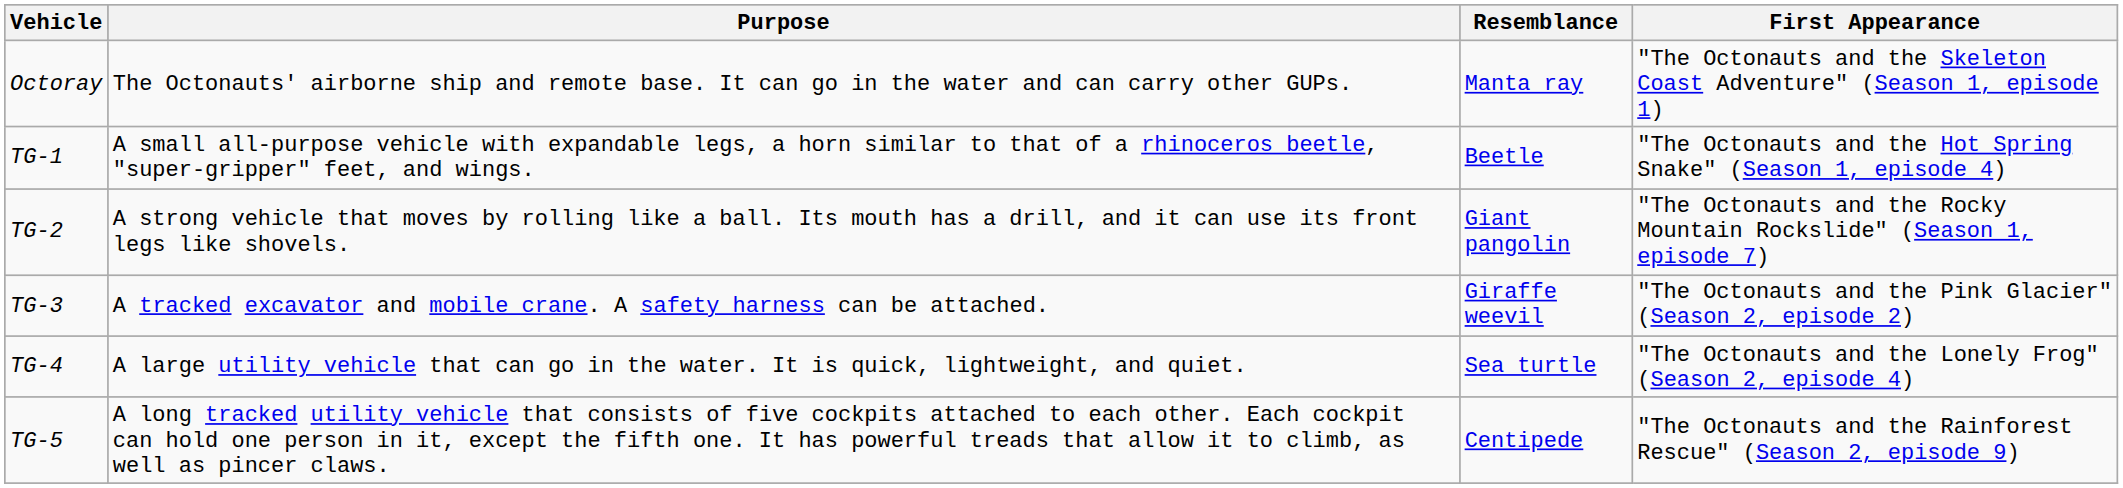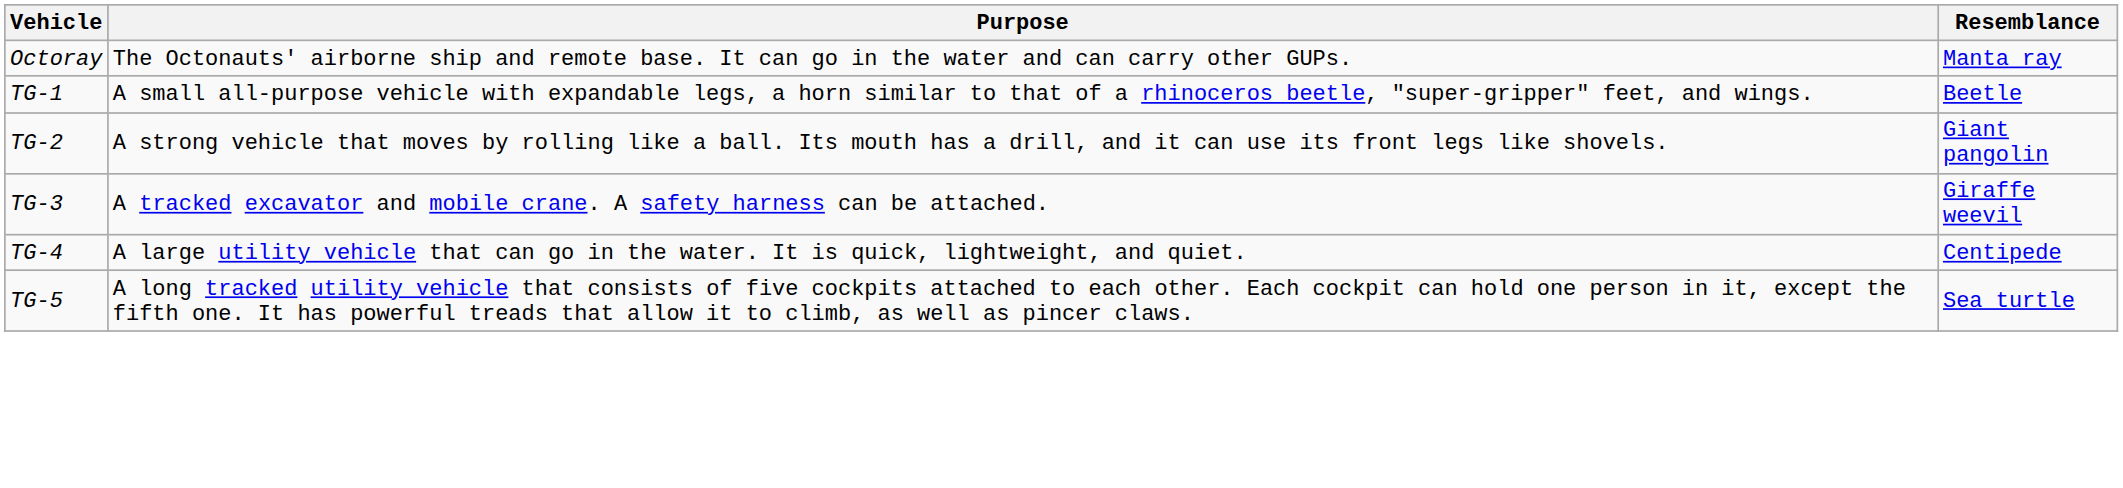 <table class="wikitable">
 <tr>
 <th>Vehicle</th>
 <th>Purpose</th>
 <th>Resemblance</th>
-<th>First Appearance</th>
 </tr>
 <tr>
 <td><em>Octoray</em></td>
 <td>The Octonauts' airborne ship and remote base. It can go in the water and can carry other GUPs.</td>
 <td><a href='#'>Manta ray</a></td>
-<td>"The Octonauts and the <a href='#'>Skeleton Coast</a> Adventure" (<a href='#'>Season 1, episode 1</a>)</td>
 </tr>
 <tr>
 <td><em>TG-1</em></td>
 <td>A small all-purpose vehicle with expandable legs, a horn similar to that of a <a href='#'>rhinoceros beetle</a>, "super-gripper" feet, and wings.</td>
 <td><a href='#'>Beetle</a></td>
-<td>"The Octonauts and the <a href='#'>Hot Spring</a> Snake" (<a href='#'>Season 1, episode 4</a>)</td>
 </tr>
 <tr>
 <td><em>TG-2</em></td>
 <td>A strong vehicle that moves by rolling like a ball. Its mouth has a drill, and it can use its front legs like shovels.</td>
 <td><a href='#'>Giant pangolin</a></td>
-<td>"The Octonauts and the Rocky Mountain Rockslide" (<a href='#'>Season 1, episode 7</a>)</td>
 </tr>
 <tr>
 <td><em>TG-3</em></td>
 <td>A <a href='#'>tracked</a> <a href='#'>excavator</a> and <a href='#'>mobile crane</a>. A <a href='#'>safety harness</a> can be attached.</td>
 <td><a href='#'>Giraffe weevil</a></td>
-<td>"The Octonauts and the Pink Glacier" (<a href='#'>Season 2, episode 2</a>)</td>
 </tr>
 <tr>
 <td><em>TG-4</em></td>
 <td>A large <a href='#'>utility vehicle</a> that can go in the water. It is quick, lightweight, and quiet.</td>
-<td><a href='#'>Sea turtle</a></td>
-<td>"The Octonauts and the Lonely Frog" (<a href='#'>Season 2, episode 4</a>)</td>
+<td><a href='#'>Centipede</a></td>
 </tr>
 <tr>
 <td><em>TG-5</em></td>
 <td>A long <a href='#'>tracked</a> <a href='#'>utility vehicle</a> that consists of five cockpits attached to each other. Each cockpit can hold one person in it, except the fifth one. It has powerful treads that allow it to climb, as well as pincer claws.</td>
-<td><a href='#'>Centipede</a></td>
-<td>"The Octonauts and the Rainforest Rescue" (<a href='#'>Season 2, episode 9</a>)</td>
+<td><a href='#'>Sea turtle</a></td>
 </tr>
 </table>
